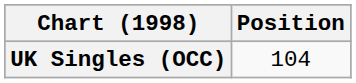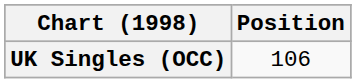 <table class="wikitable plainrowheaders" style="text-align:center">
 <tr>
 <th>Chart (1998)</th>
 <th>Position</th>
 </tr>
 <tr>
 <th scope="row">UK Singles (OCC)</th>
-<td>104</td>
+<td>106</td>
 </tr>
 </table>
